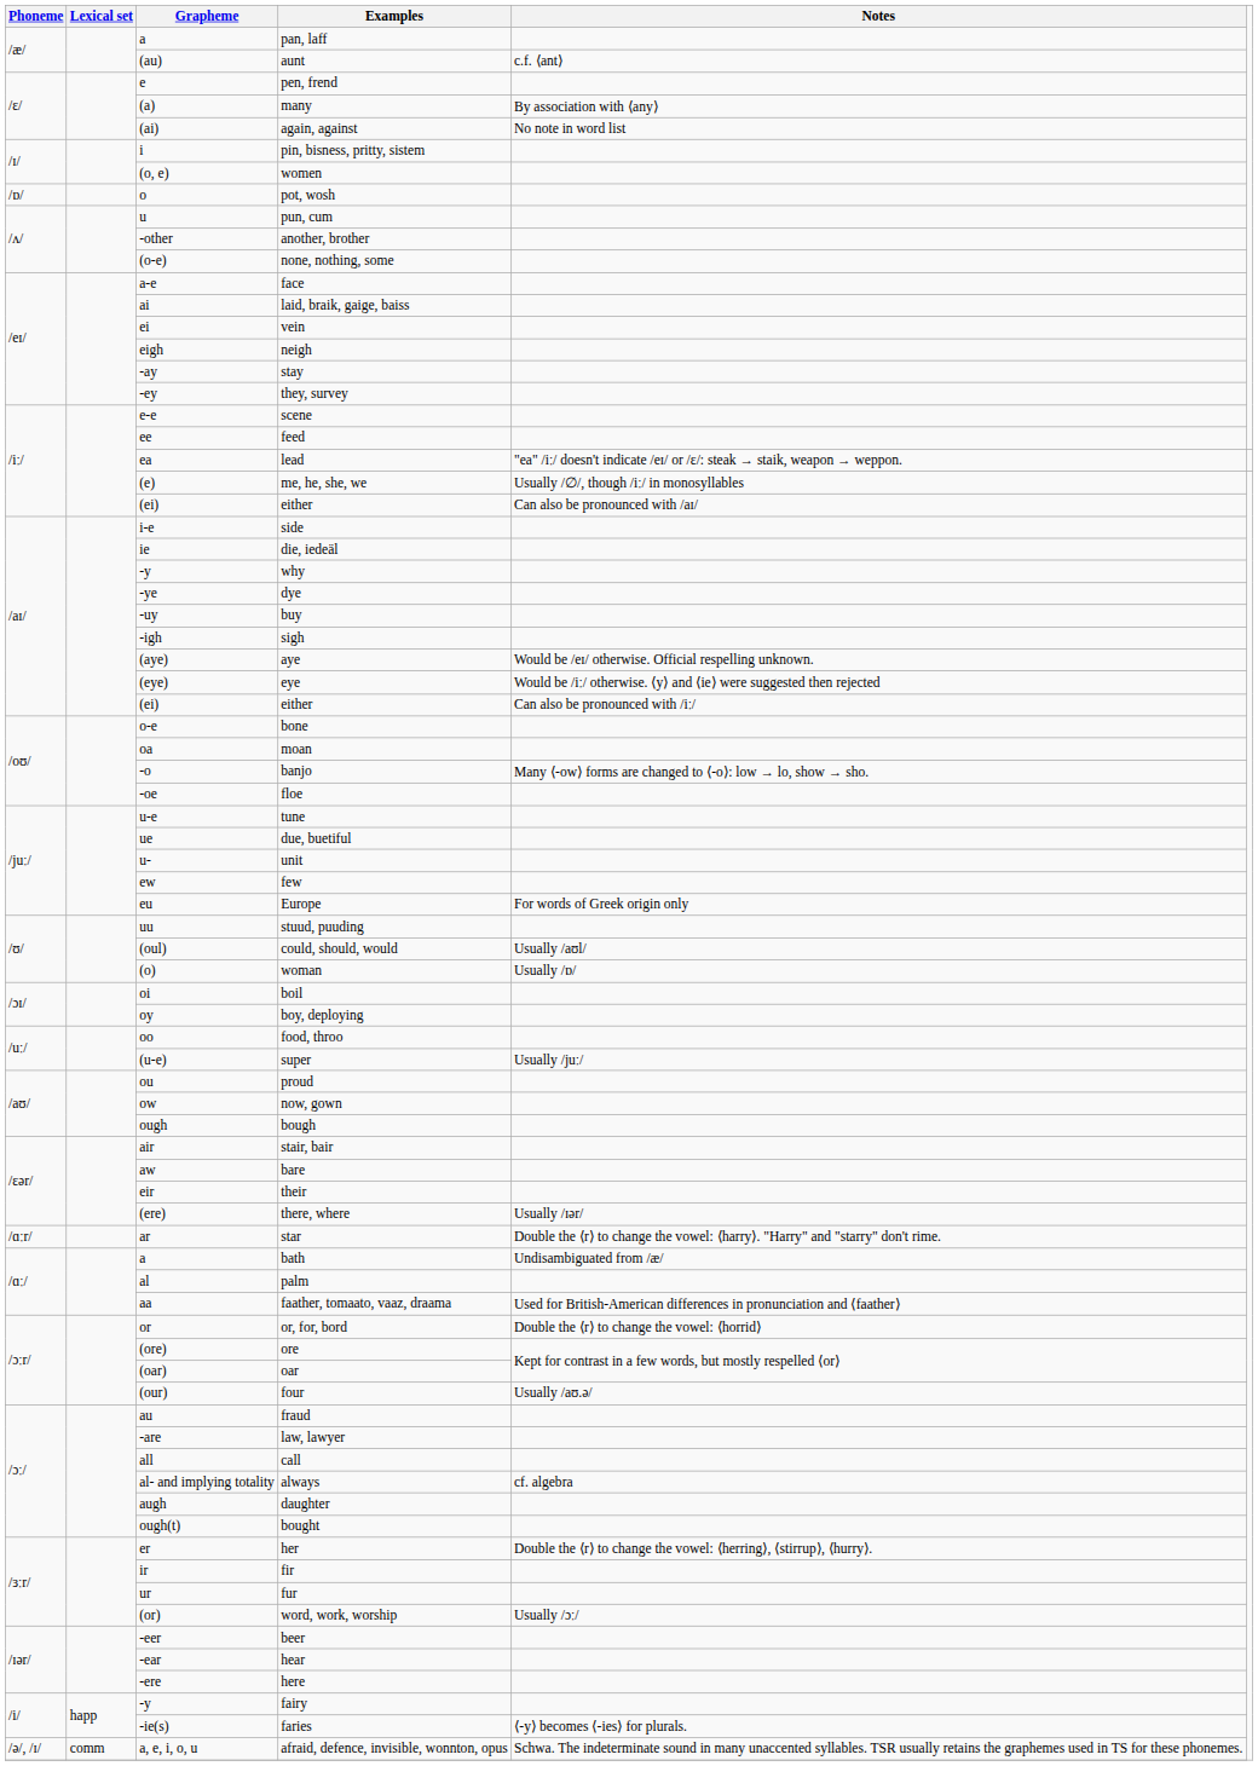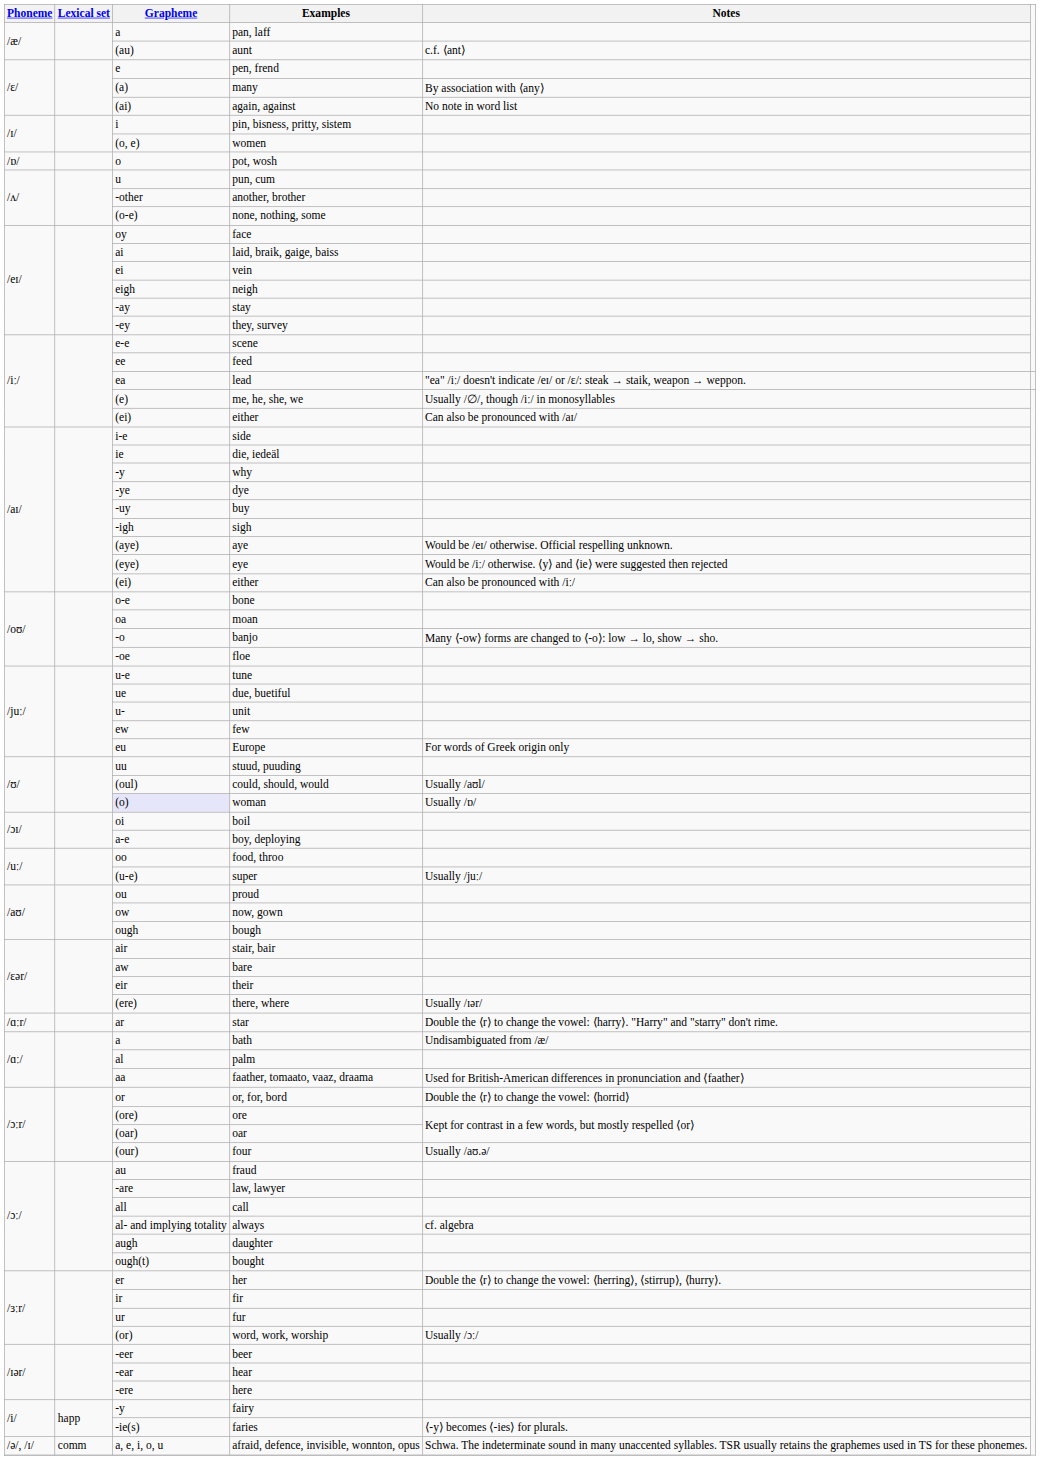 <table class="wikitable" style="float: center">
 <tr>
 <th><a href='#'>Phoneme</a></th>
 <th><a href='#'>Lexical set</a></th>
 <th><a href='#'>Grapheme</a></th>
 <th>Examples</th>
 <th>Notes</th>
 </tr>
 <tr>
 <td rowspan="2">/æ/</td>
 <td rowspan="2"></td>
 <td>a</td>
 <td>pan, laff</td>
 <td></td>
 </tr>
 <tr>
 <td>(au)</td>
 <td>aunt</td>
 <td>c.f. ⟨ant⟩</td>
 </tr>
 <tr>
 <td rowspan="3">/ɛ/</td>
 <td rowspan="3"></td>
 <td>e</td>
 <td>pen, frend</td>
 <td></td>
 </tr>
 <tr>
 <td>(a)</td>
 <td>many</td>
 <td>By association with ⟨any⟩</td>
 </tr>
 <tr>
 <td>(ai)</td>
 <td>again, against</td>
 <td>No note in word list</td>
 </tr>
 <tr>
 <td rowspan="2">/ɪ/</td>
 <td rowspan="2"></td>
 <td>i</td>
 <td>pin, bisness, pritty, sistem</td>
 <td></td>
 </tr>
 <tr>
 <td>(o, e)</td>
 <td>women</td>
 <td></td>
 </tr>
 <tr>
 <td>/ɒ/</td>
 <td></td>
 <td>o</td>
 <td>pot, wosh</td>
 <td></td>
 </tr>
 <tr>
 <td rowspan="3">/ʌ/</td>
 <td rowspan="3"></td>
 <td>u</td>
 <td>pun, cum</td>
 <td></td>
 </tr>
 <tr>
 <td>-other</td>
 <td>another, brother</td>
 <td></td>
 </tr>
 <tr>
 <td>(o-e)</td>
 <td>none, nothing, some</td>
 <td></td>
 </tr>
 <tr>
 <td rowspan="6">/eɪ/</td>
 <td rowspan="6"></td>
-<td>a-e</td>
+<td>oy</td>
 <td>face</td>
 <td></td>
 </tr>
 <tr>
 <td>ai</td>
 <td>laid, braik, gaige, baiss</td>
 <td></td>
 </tr>
 <tr>
 <td>ei</td>
 <td>vein</td>
 <td></td>
 </tr>
 <tr>
 <td>eigh</td>
 <td>neigh</td>
 <td></td>
 </tr>
 <tr>
 <td>-ay</td>
 <td>stay</td>
 <td></td>
 </tr>
 <tr>
 <td>-ey</td>
 <td>they, survey</td>
 <td></td>
 </tr>
 <tr>
 <td rowspan="5">/iː/</td>
 <td rowspan="5"></td>
 <td>e-e</td>
 <td>scene</td>
 <td></td>
 </tr>
 <tr>
 <td>ee</td>
 <td>feed</td>
 <td></td>
 </tr>
 <tr>
 <td>ea</td>
 <td>lead</td>
 <td>"ea" /iː/ doesn't indicate /eɪ/ or /ɛ/: steak → staik, weapon → weppon.</td>
 <td></td>
 </tr>
 <tr>
 <td>(e)</td>
 <td>me, he, she, we</td>
 <td>Usually /∅/, though /iː/ in monosyllables</td>
 </tr>
 <tr>
 <td>(ei)</td>
 <td>either</td>
 <td>Can also be pronounced with /aɪ/</td>
 </tr>
 <tr>
 <td rowspan="9">/aɪ/</td>
 <td rowspan="9"></td>
 <td>i-e</td>
 <td>side</td>
 <td></td>
 </tr>
 <tr>
 <td>ie</td>
 <td>die, iedeäl</td>
 <td></td>
 </tr>
 <tr>
 <td>-y</td>
 <td>why</td>
 <td></td>
 </tr>
 <tr>
 <td>-ye</td>
 <td>dye</td>
 <td></td>
 </tr>
 <tr>
 <td>-uy</td>
 <td>buy</td>
 <td></td>
 </tr>
 <tr>
 <td>-igh</td>
 <td>sigh</td>
 <td></td>
 </tr>
 <tr>
 <td>(aye)</td>
 <td>aye</td>
 <td>Would be /eɪ/ otherwise. Official respelling unknown.</td>
 </tr>
 <tr>
 <td>(eye)</td>
 <td>eye</td>
 <td>Would be /iː/ otherwise. ⟨y⟩ and ⟨ie⟩ were suggested then rejected</td>
 </tr>
 <tr>
 <td>(ei)</td>
 <td>either</td>
 <td>Can also be pronounced with /iː/</td>
 </tr>
 <tr>
 <td rowspan="4">/oʊ/</td>
 <td rowspan="4"></td>
 <td>o-e</td>
 <td>bone</td>
 <td></td>
 </tr>
 <tr>
 <td>oa</td>
 <td>moan</td>
 <td></td>
 </tr>
 <tr>
 <td>-o</td>
 <td>banjo</td>
 <td>Many ⟨-ow⟩ forms are changed to ⟨-o⟩: low → lo, show → sho.</td>
 </tr>
 <tr>
 <td>-oe</td>
 <td>floe</td>
 <td></td>
 </tr>
 <tr>
 <td rowspan="5">/juː/</td>
 <td rowspan="5"></td>
 <td>u-e</td>
 <td>tune</td>
 <td></td>
 </tr>
 <tr>
 <td>ue</td>
 <td>due, buetiful</td>
 <td></td>
 </tr>
 <tr>
 <td>u-</td>
 <td>unit</td>
 <td></td>
 </tr>
 <tr>
 <td>ew</td>
 <td>few</td>
 <td></td>
 </tr>
 <tr>
 <td>eu</td>
 <td>Europe</td>
 <td>For words of Greek origin only</td>
 </tr>
 <tr>
 <td rowspan="3">/ʊ/</td>
 <td rowspan="3"></td>
 <td>uu</td>
 <td>stuud, puuding</td>
 <td></td>
 </tr>
 <tr>
 <td>(oul)</td>
 <td>could, should, would</td>
 <td>Usually /aʊl/</td>
 </tr>
 <tr>
-<td>(o)</td>
+<td style="background: lavender;">(o)</td>
 <td>woman</td>
 <td>Usually /ɒ/</td>
 </tr>
 <tr>
 <td rowspan="2">/ɔɪ/</td>
 <td rowspan="2"></td>
 <td>oi</td>
 <td>boil</td>
 <td></td>
 </tr>
 <tr>
-<td>oy</td>
+<td>a-e</td>
 <td>boy, deploying</td>
 <td></td>
 </tr>
 <tr>
 <td rowspan="2">/uː/</td>
 <td rowspan="2"></td>
 <td>oo</td>
 <td>food, throo</td>
 <td></td>
 </tr>
 <tr>
 <td>(u-e)</td>
 <td>super</td>
 <td>Usually /juː/</td>
 </tr>
 <tr>
 <td rowspan="3">/aʊ/</td>
 <td rowspan="3"></td>
 <td>ou</td>
 <td>proud</td>
 <td></td>
 </tr>
 <tr>
 <td>ow</td>
 <td>now, gown</td>
 <td></td>
 </tr>
 <tr>
 <td>ough</td>
 <td>bough</td>
 <td></td>
 </tr>
 <tr>
 <td rowspan="4">/ɛər/</td>
 <td rowspan="4"></td>
 <td>air</td>
 <td>stair, bair</td>
 <td></td>
 </tr>
 <tr>
 <td>aw</td>
 <td>bare</td>
 <td></td>
 </tr>
 <tr>
 <td>eir</td>
 <td>their</td>
 <td></td>
 </tr>
 <tr>
 <td>(ere)</td>
 <td>there, where</td>
 <td>Usually /ɪər/</td>
 </tr>
 <tr>
 <td>/ɑːr/</td>
 <td></td>
 <td>ar</td>
 <td>star</td>
 <td>Double the ⟨r⟩ to change the vowel: ⟨harry⟩. "Harry" and "starry" don't rime.</td>
 </tr>
 <tr>
 <td rowspan="3">/ɑː/</td>
 <td rowspan="3"></td>
 <td>a</td>
 <td>bath</td>
 <td>Undisambiguated from /æ/</td>
 </tr>
 <tr>
 <td>al</td>
 <td>palm</td>
 <td></td>
 </tr>
 <tr>
 <td>aa</td>
 <td>faather, tomaato, vaaz, draama</td>
 <td>Used for British-American differences in pronunciation and ⟨faather⟩</td>
 </tr>
 <tr>
 <td rowspan="4">/ɔːr/</td>
 <td rowspan="4"></td>
 <td>or</td>
 <td>or, for, bord</td>
 <td>Double the ⟨r⟩ to change the vowel: ⟨horrid⟩</td>
 </tr>
 <tr>
 <td>(ore)</td>
 <td>ore</td>
 <td rowspan="2">Kept for contrast in a few words, but mostly respelled ⟨or⟩</td>
 </tr>
 <tr>
 <td>(oar)</td>
 <td>oar</td>
 </tr>
 <tr>
 <td>(our)</td>
 <td>four</td>
 <td>Usually /aʊ.ə/</td>
 </tr>
 <tr>
 <td rowspan="6">/ɔː/</td>
 <td rowspan="6"></td>
 <td>au</td>
 <td>fraud</td>
 <td></td>
 </tr>
 <tr>
 <td>-are</td>
 <td>law, lawyer</td>
 <td></td>
 </tr>
 <tr>
 <td>all</td>
 <td>call</td>
 <td></td>
 </tr>
 <tr>
 <td>al- and implying totality</td>
 <td>always</td>
 <td>cf. algebra</td>
 </tr>
 <tr>
 <td>augh</td>
 <td>daughter</td>
 <td></td>
 </tr>
 <tr>
 <td>ough(t)</td>
 <td>bought</td>
 <td></td>
 </tr>
 <tr>
 <td rowspan="4">/ɜːr/</td>
 <td rowspan="4"></td>
 <td>er</td>
 <td>her</td>
 <td>Double the ⟨r⟩ to change the vowel: ⟨herring⟩, ⟨stirrup⟩, ⟨hurry⟩.</td>
 </tr>
 <tr>
 <td>ir</td>
 <td>fir</td>
 <td></td>
 </tr>
 <tr>
 <td>ur</td>
 <td>fur</td>
 <td></td>
 </tr>
 <tr>
 <td>(or)</td>
 <td>word, work, worship</td>
 <td>Usually /ɔː/</td>
 </tr>
 <tr>
 <td rowspan="3">/ɪər/</td>
 <td rowspan="3"></td>
 <td>-eer</td>
 <td>beer</td>
 <td></td>
 </tr>
 <tr>
 <td>-ear</td>
 <td>hear</td>
 <td></td>
 </tr>
 <tr>
 <td>-ere</td>
 <td>here</td>
 <td></td>
 </tr>
 <tr>
 <td rowspan="2">/i/</td>
 <td rowspan="2">happ</td>
 <td>-y</td>
 <td>fairy</td>
 <td></td>
 </tr>
 <tr>
 <td>-ie(s)</td>
 <td>faries</td>
 <td>⟨-y⟩ becomes ⟨-ies⟩ for plurals.</td>
 </tr>
 <tr>
 <td>/ə/, /ɪ/</td>
 <td>comm</td>
 <td>a, e, i, o, u</td>
 <td>afraid, defence, invisible, wonnton, opus</td>
 <td>Schwa. The indeterminate sound in many unaccented syllables. TSR usually retains the graphemes used in TS for these phonemes.</td>
 </tr>
 <tr>
 </tr>
 </table>
